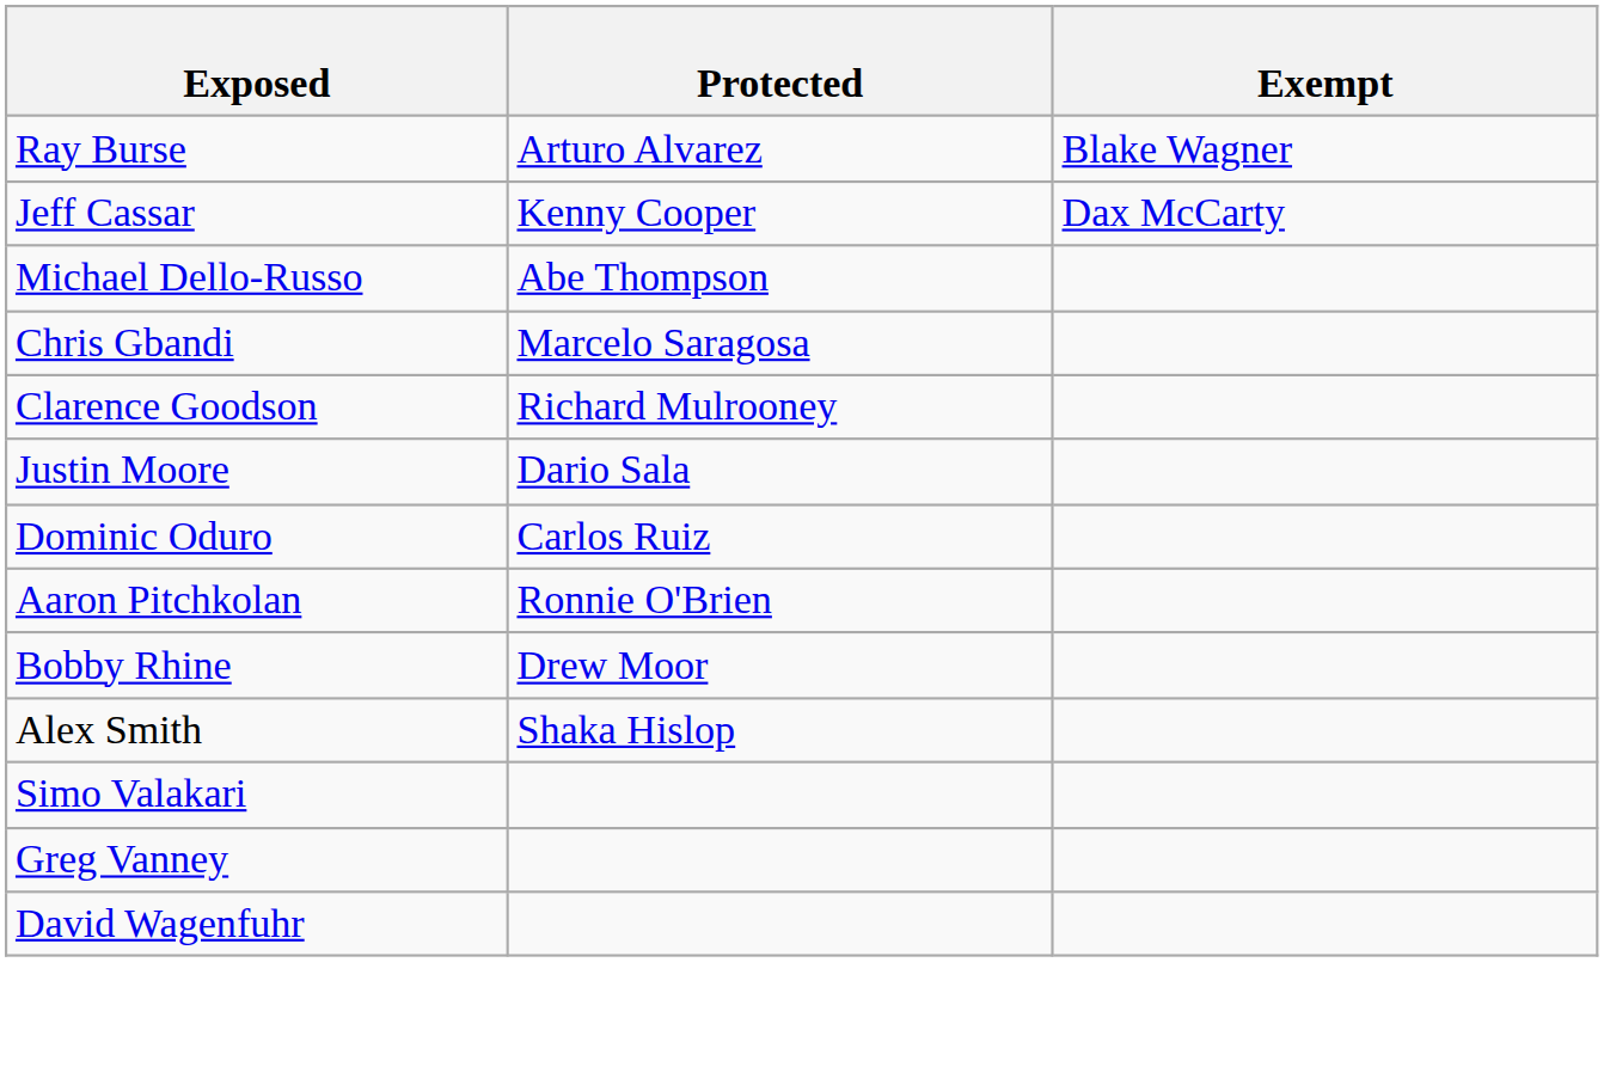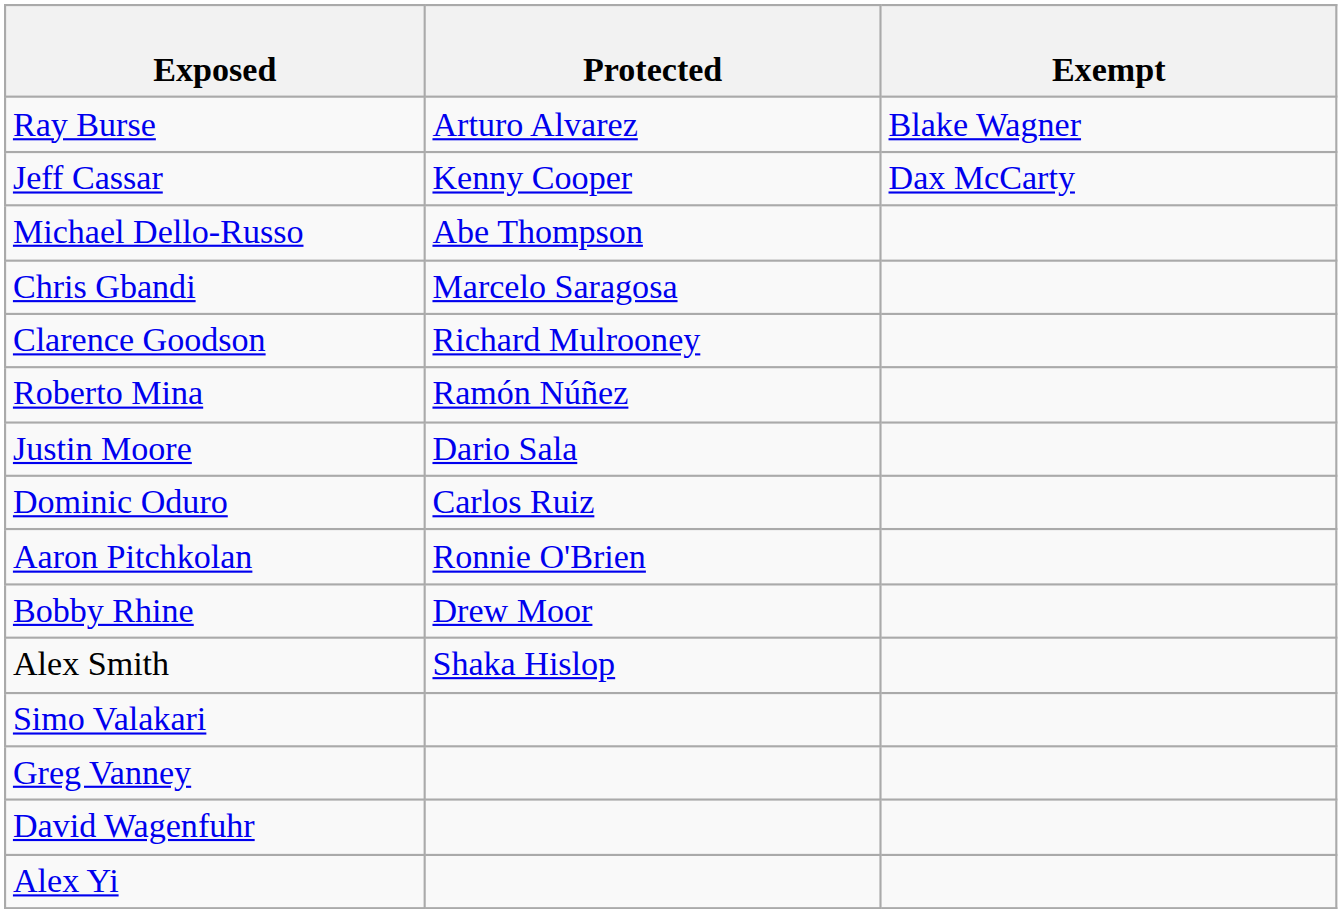 <table class="wikitable">
 <tr>
 <th style="width:23%"><br>Exposed</th>
 <th style="width:25%"><br>Protected</th>
 <th style="width:25%"><br>Exempt</th>
 </tr>
 <tr>
 <td><a href='#'>Ray Burse</a></td>
 <td><a href='#'>Arturo Alvarez</a></td>
 <td><a href='#'>Blake Wagner</a></td>
 </tr>
 <tr>
 <td><a href='#'>Jeff Cassar</a></td>
 <td><a href='#'>Kenny Cooper</a></td>
 <td><a href='#'>Dax McCarty</a></td>
 </tr>
 <tr>
 <td><a href='#'>Michael Dello-Russo</a></td>
 <td><a href='#'>Abe Thompson</a></td>
 <td></td>
 </tr>
 <tr>
 <td><a href='#'>Chris Gbandi</a></td>
 <td><a href='#'>Marcelo Saragosa</a></td>
 <td></td>
 </tr>
 <tr>
 <td><a href='#'>Clarence Goodson</a></td>
 <td><a href='#'>Richard Mulrooney</a></td>
+<td></td>
+</tr>
+<tr>
+<td><a href='#'>Roberto Mina</a></td>
+<td><a href='#'>Ramón Núñez</a></td>
 <td></td>
 </tr>
 <tr>
 <td><a href='#'>Justin Moore</a></td>
 <td><a href='#'>Dario Sala</a></td>
 <td></td>
 </tr>
 <tr>
 <td><a href='#'>Dominic Oduro</a></td>
 <td><a href='#'>Carlos Ruiz</a></td>
 <td></td>
 </tr>
 <tr>
 <td><a href='#'>Aaron Pitchkolan</a></td>
 <td><a href='#'>Ronnie O'Brien</a></td>
 <td></td>
 </tr>
 <tr>
 <td><a href='#'>Bobby Rhine</a></td>
 <td><a href='#'>Drew Moor</a></td>
 <td></td>
 </tr>
 <tr>
 <td>Alex Smith</td>
 <td><a href='#'>Shaka Hislop</a></td>
 <td></td>
 </tr>
 <tr>
 <td><a href='#'>Simo Valakari</a></td>
 <td></td>
 <td></td>
 </tr>
 <tr>
 <td><a href='#'>Greg Vanney</a></td>
 <td></td>
 <td></td>
 </tr>
 <tr>
 <td><a href='#'>David Wagenfuhr</a></td>
 <td></td>
 <td></td>
 </tr>
+<tr>
+<td><a href='#'>Alex Yi</a></td>
+<td></td>
+<td></td>
+</tr>
 </table>
